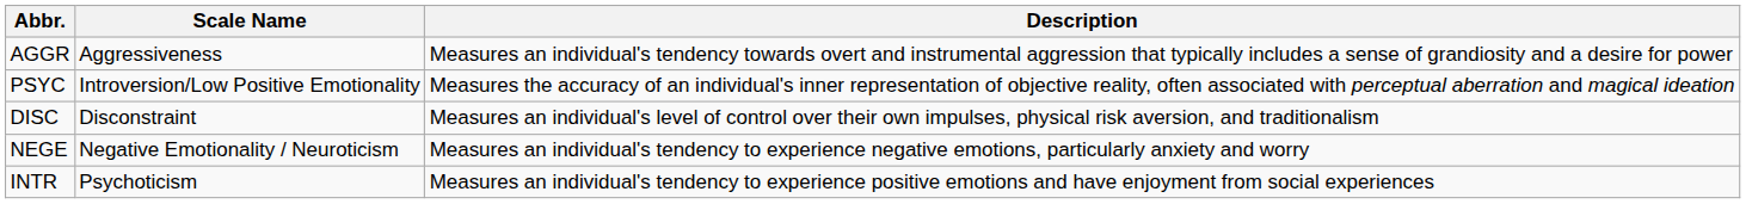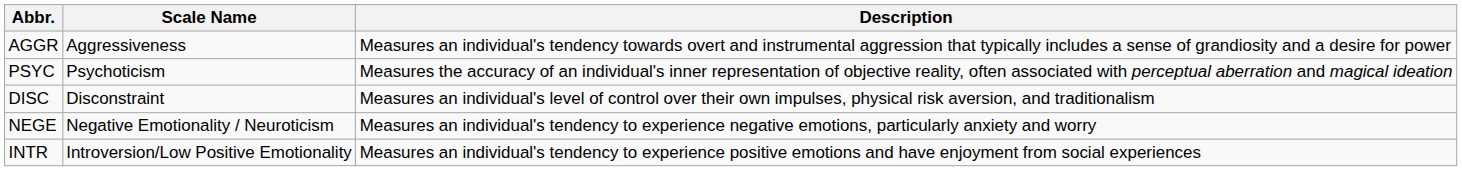 <table class="wikitable">
 <tr>
 <th>Abbr.</th>
 <th>Scale Name</th>
 <th>Description</th>
 </tr>
 <tr>
 <td>AGGR</td>
 <td>Aggressiveness</td>
 <td>Measures an individual's tendency towards overt and instrumental aggression that typically includes a sense of grandiosity and a desire for power</td>
 </tr>
 <tr>
 <td>PSYC</td>
-<td>Introversion/Low Positive Emotionality</td>
+<td>Psychoticism</td>
 <td>Measures the accuracy of an individual's inner representation of objective reality, often associated with <em>perceptual aberration</em> and <em>magical ideation</em></td>
 </tr>
 <tr>
 <td>DISC</td>
 <td>Disconstraint</td>
 <td>Measures an individual's level of control over their own impulses, physical risk aversion, and traditionalism</td>
 </tr>
 <tr>
 <td>NEGE</td>
 <td>Negative Emotionality / Neuroticism</td>
 <td>Measures an individual's tendency to experience negative emotions, particularly anxiety and worry</td>
 </tr>
 <tr>
 <td>INTR</td>
-<td>Psychoticism</td>
+<td>Introversion/Low Positive Emotionality</td>
 <td>Measures an individual's tendency to experience positive emotions and have enjoyment from social experiences</td>
 </tr>
 </table>
